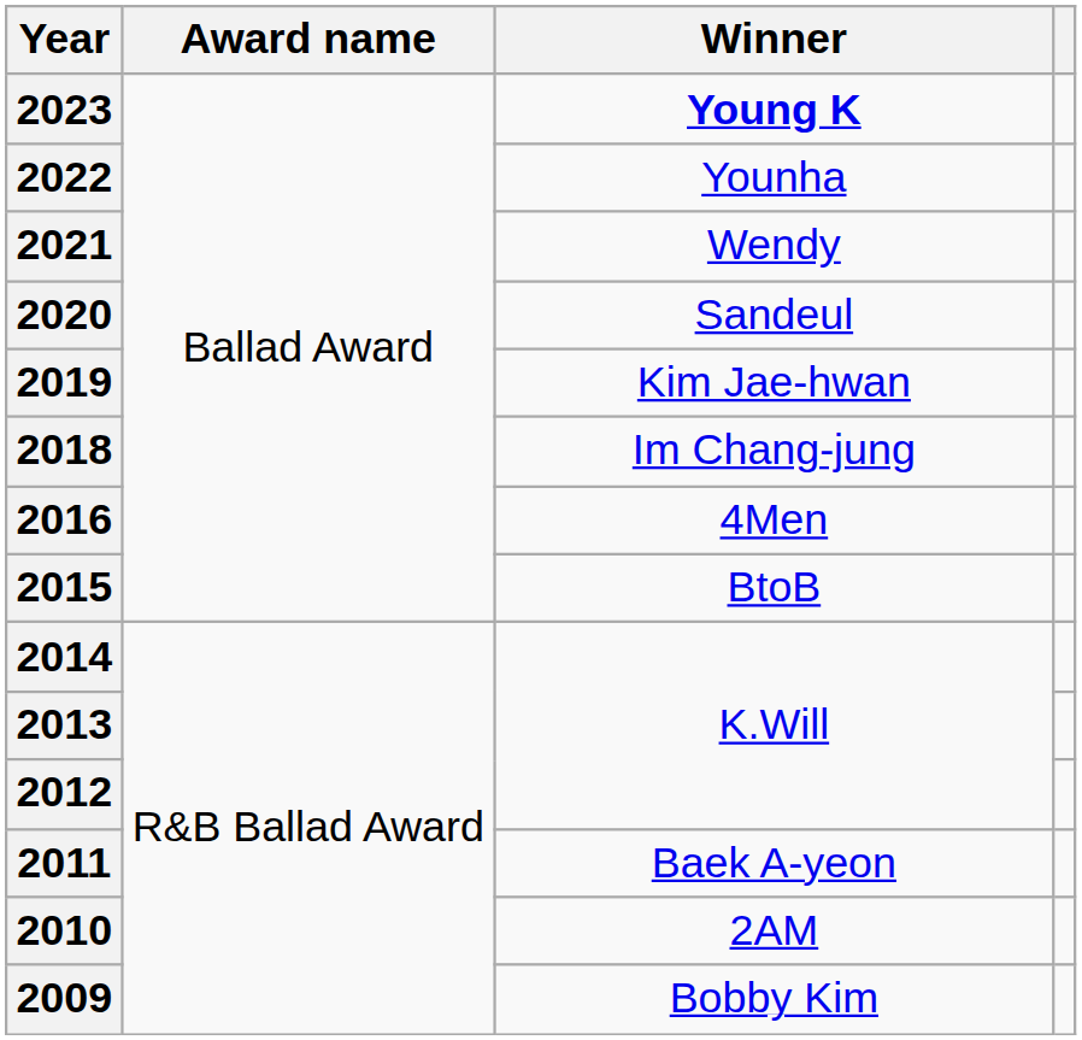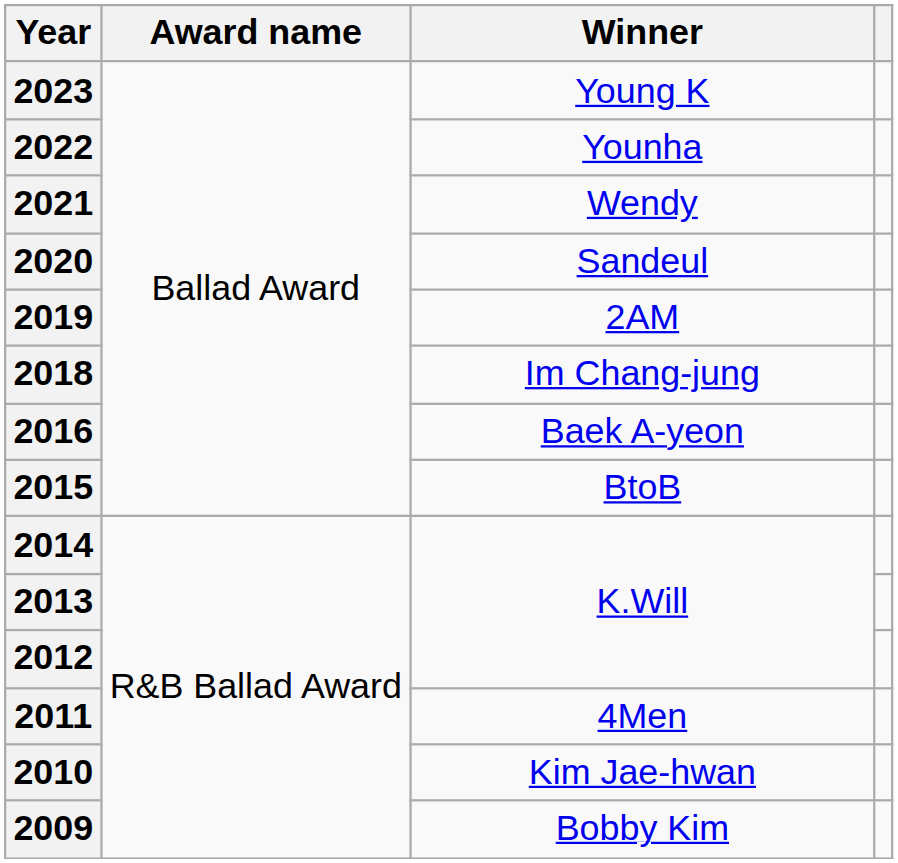 <table class="wikitable sortable plainrowheaders" style="text-align: center;">
 <tr>
 <th scope="col">Year</th>
 <th scope="col">Award name</th>
 <th scope="col" style="width:200px">Winner</th>
 <th class="unsortable" scope="col"></th>
 </tr>
 <tr>
 <th scope="row">2023</th>
 <td rowspan="8">Ballad Award</td>
-<td><strong><a href='#'>Young K</a></strong></td>
+<td><a href='#'>Young K</a></td>
 <td></td>
 </tr>
 <tr>
 <th scope="row">2022</th>
 <td><a href='#'>Younha</a></td>
 <td></td>
 </tr>
 <tr>
 <th scope="row">2021</th>
 <td><a href='#'>Wendy</a></td>
 <td></td>
 </tr>
 <tr>
 <th scope="row">2020</th>
 <td><a href='#'>Sandeul</a></td>
 <td></td>
 </tr>
 <tr>
 <th scope="row">2019</th>
-<td><a href='#'>Kim Jae-hwan</a></td>
+<td><a href='#'>2AM</a></td>
 <td></td>
 </tr>
 <tr>
 <th scope="row">2018</th>
 <td><a href='#'>Im Chang-jung</a></td>
 <td></td>
 </tr>
 <tr>
 <th scope="row">2016</th>
-<td><a href='#'>4Men</a></td>
+<td><a href='#'>Baek A-yeon</a></td>
 <td></td>
 </tr>
 <tr>
 <th scope="row">2015</th>
 <td><a href='#'>BtoB</a></td>
 <td></td>
 </tr>
 <tr>
 <th scope="row">2014</th>
 <td rowspan="6">R&B Ballad Award</td>
 <td rowspan="3"><a href='#'>K.Will</a></td>
 <td></td>
 </tr>
 <tr>
 <th scope="row">2013</th>
 <td></td>
 </tr>
 <tr>
 <th scope="row">2012</th>
 <td></td>
 </tr>
 <tr>
 <th scope="row">2011</th>
-<td><a href='#'>Baek A-yeon</a></td>
+<td><a href='#'>4Men</a></td>
 <td></td>
 </tr>
 <tr>
 <th scope="row">2010</th>
-<td><a href='#'>2AM</a></td>
+<td><a href='#'>Kim Jae-hwan</a></td>
 <td></td>
 </tr>
 <tr>
 <th scope="row">2009</th>
 <td><a href='#'>Bobby Kim</a></td>
 <td></td>
 </tr>
 </table>
